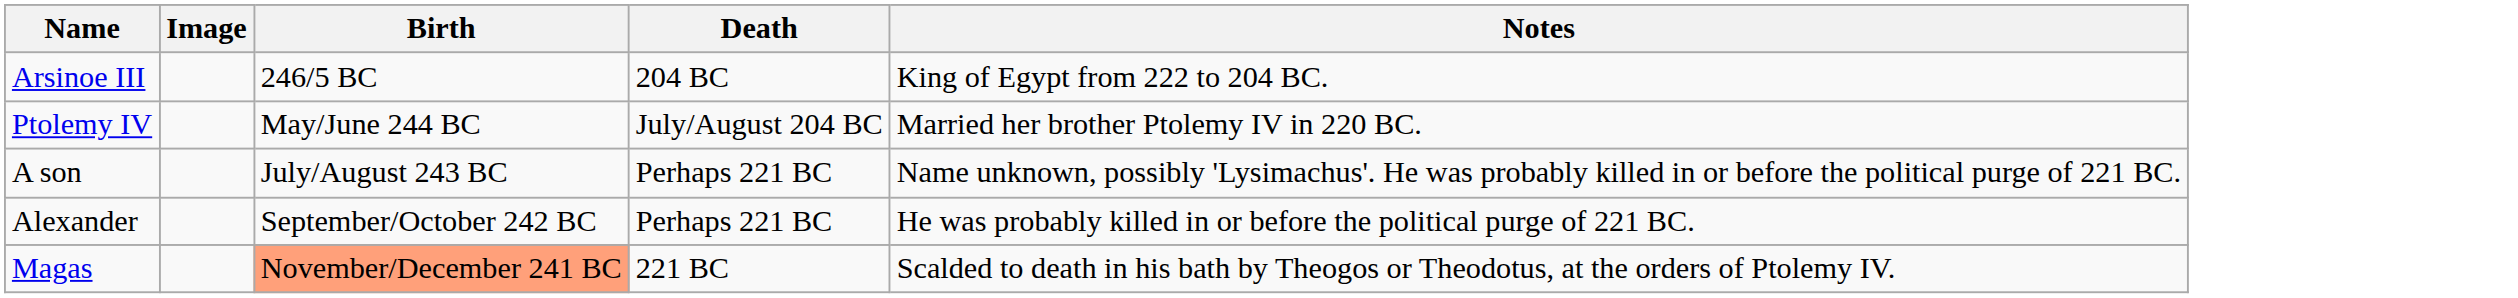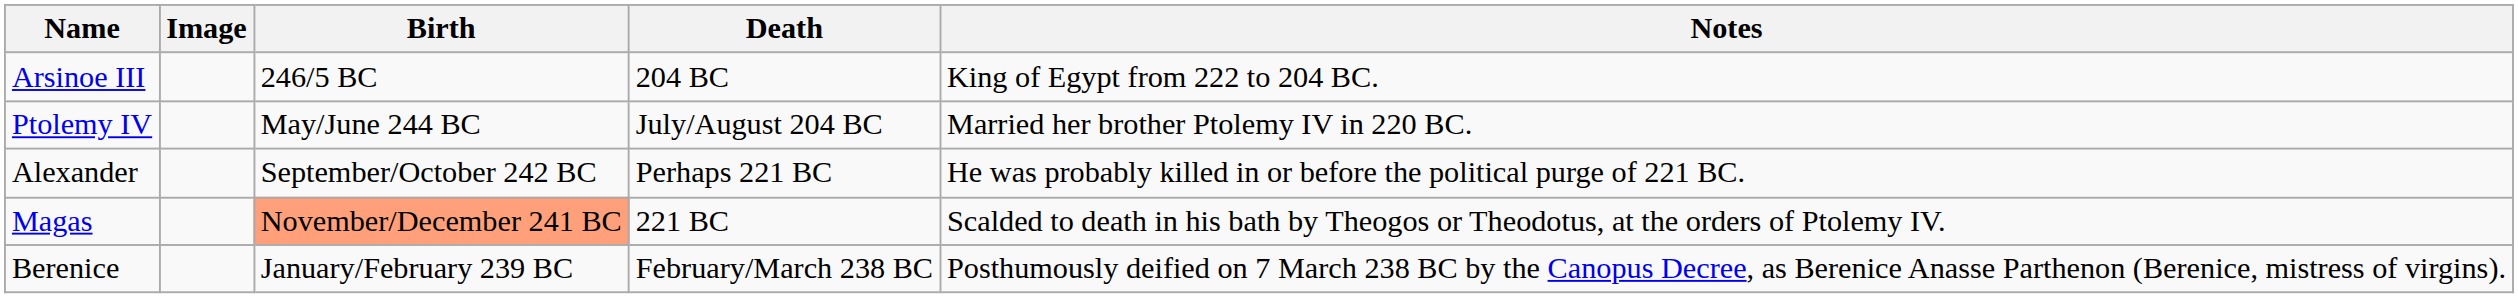 <table class="wikitable">
 <tr>
 <th>Name</th>
 <th>Image</th>
 <th>Birth</th>
 <th>Death</th>
 <th>Notes</th>
 </tr>
 <tr>
 <td><a href='#'>Arsinoe III</a></td>
 <td></td>
 <td>246/5 BC</td>
 <td>204 BC</td>
 <td>King of Egypt from 222 to 204 BC.</td>
 </tr>
 <tr>
 <td><a href='#'>Ptolemy IV</a></td>
 <td></td>
 <td>May/June 244 BC</td>
 <td>July/August 204 BC</td>
 <td>Married her brother Ptolemy IV in 220 BC.</td>
 </tr>
 <tr>
-<td>A son</td>
-<td></td>
-<td>July/August 243 BC</td>
-<td>Perhaps 221 BC</td>
-<td>Name unknown, possibly 'Lysimachus'. He was probably killed in or before the political purge of 221 BC.</td>
-</tr>
-<tr>
 <td>Alexander</td>
 <td></td>
 <td>September/October 242 BC</td>
 <td>Perhaps 221 BC</td>
 <td>He was probably killed in or before the political purge of 221 BC.</td>
 </tr>
 <tr>
 <td><a href='#'>Magas</a></td>
 <td></td>
 <td style="background: lightsalmon;">November/December 241 BC</td>
 <td>221 BC</td>
 <td>Scalded to death in his bath by Theogos or Theodotus, at the orders of Ptolemy IV.</td>
 </tr>
+<tr>
+<td>Berenice</td>
+<td></td>
+<td>January/February 239 BC</td>
+<td>February/March 238 BC</td>
+<td>Posthumously deified on 7 March 238 BC by the <a href='#'>Canopus Decree</a>, as Berenice Anasse Parthenon (Berenice, mistress of virgins).</td>
+</tr>
 </table>
